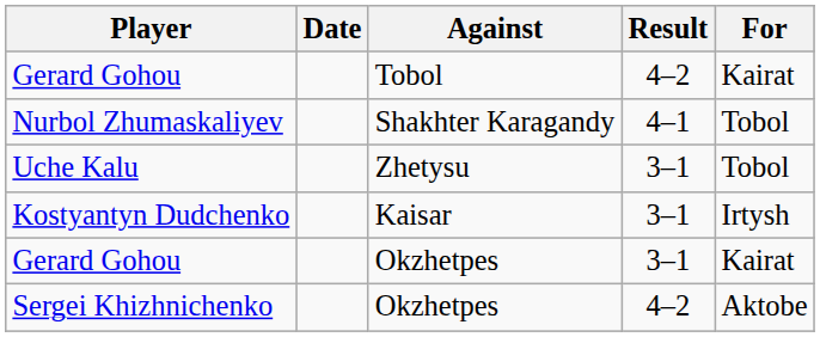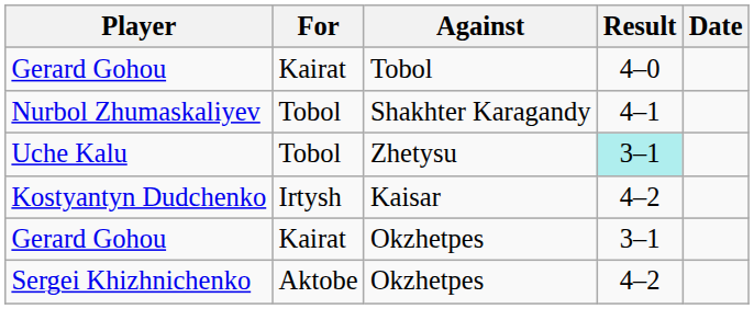 <table class="wikitable sortable">
 <tr>
 <th>Player</th>
-<th>Date</th>
+<th>For</th>
 <th>Against</th>
 <th style="text-align:center">Result</th>
-<th>For</th>
+<th>Date</th>
 </tr>
 <tr>
 <td> <a href='#'>Gerard Gohou</a></td>
+<td>Kairat</td>
+<td>Tobol</td>
+<td style="text-align:center;">4–0</td>
 <td></td>
-<td>Tobol</td>
-<td style="text-align:center;">4–2</td>
-<td>Kairat</td>
 </tr>
 <tr>
 <td> <a href='#'>Nurbol Zhumaskaliyev</a></td>
-<td></td>
+<td>Tobol</td>
 <td>Shakhter Karagandy</td>
 <td style="text-align:center;">4–1</td>
-<td>Tobol</td>
+<td></td>
 </tr>
 <tr>
 <td> <a href='#'>Uche Kalu</a></td>
+<td>Tobol</td>
+<td>Zhetysu</td>
+<td style="background: paleturquoise; text-align:center;">3–1</td>
 <td></td>
-<td>Zhetysu</td>
-<td style="text-align:center;">3–1</td>
-<td>Tobol</td>
 </tr>
 <tr>
 <td> <a href='#'>Kostyantyn Dudchenko</a></td>
+<td>Irtysh</td>
+<td>Kaisar</td>
+<td style="text-align:center;">4–2</td>
 <td></td>
-<td>Kaisar</td>
-<td style="text-align:center;">3–1</td>
-<td>Irtysh</td>
 </tr>
 <tr>
 <td> <a href='#'>Gerard Gohou</a></td>
-<td></td>
+<td>Kairat</td>
 <td>Okzhetpes</td>
 <td style="text-align:center;">3–1</td>
-<td>Kairat</td>
+<td></td>
 </tr>
 <tr>
 <td> <a href='#'>Sergei Khizhnichenko</a></td>
-<td></td>
+<td>Aktobe</td>
 <td>Okzhetpes</td>
 <td style="text-align:center;">4–2</td>
-<td>Aktobe</td>
+<td></td>
 </tr>
 </table>
